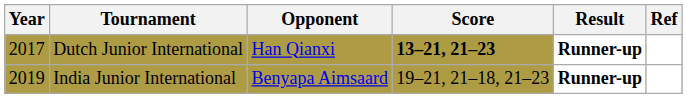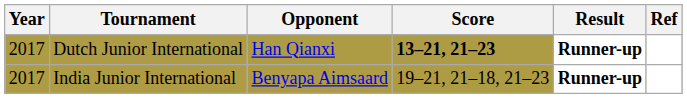 <table class="sortable wikitable" style="font-size: 90%;">
 <tr>
 <th>Year</th>
 <th>Tournament</th>
 <th>Opponent</th>
 <th>Score</th>
 <th>Result</th>
 <th>Ref</th>
 </tr>
 <tr style="background:#AE9C45">
 <td align="center">2017</td>
 <td align="left">Dutch Junior International</td>
 <td align="left"> <a href='#'>Han Qianxi</a></td>
 <td align="left"><strong>13–21, 21–23</strong></td>
 <td style="text-align:left; background:white"> <strong>Runner-up</strong></td>
 <td style="text-align:center; background:white"></td>
 </tr>
 <tr style="background:#AE9C45">
-<td align="center">2019</td>
+<td align="center">2017</td>
 <td align="left">India Junior International</td>
 <td align="left"> <a href='#'>Benyapa Aimsaard</a></td>
 <td align="left">19–21, 21–18, 21–23</td>
 <td style="text-align:left; background:white"> <strong>Runner-up</strong></td>
 <td style="text-align:center; background:white"></td>
 </tr>
 </table>
